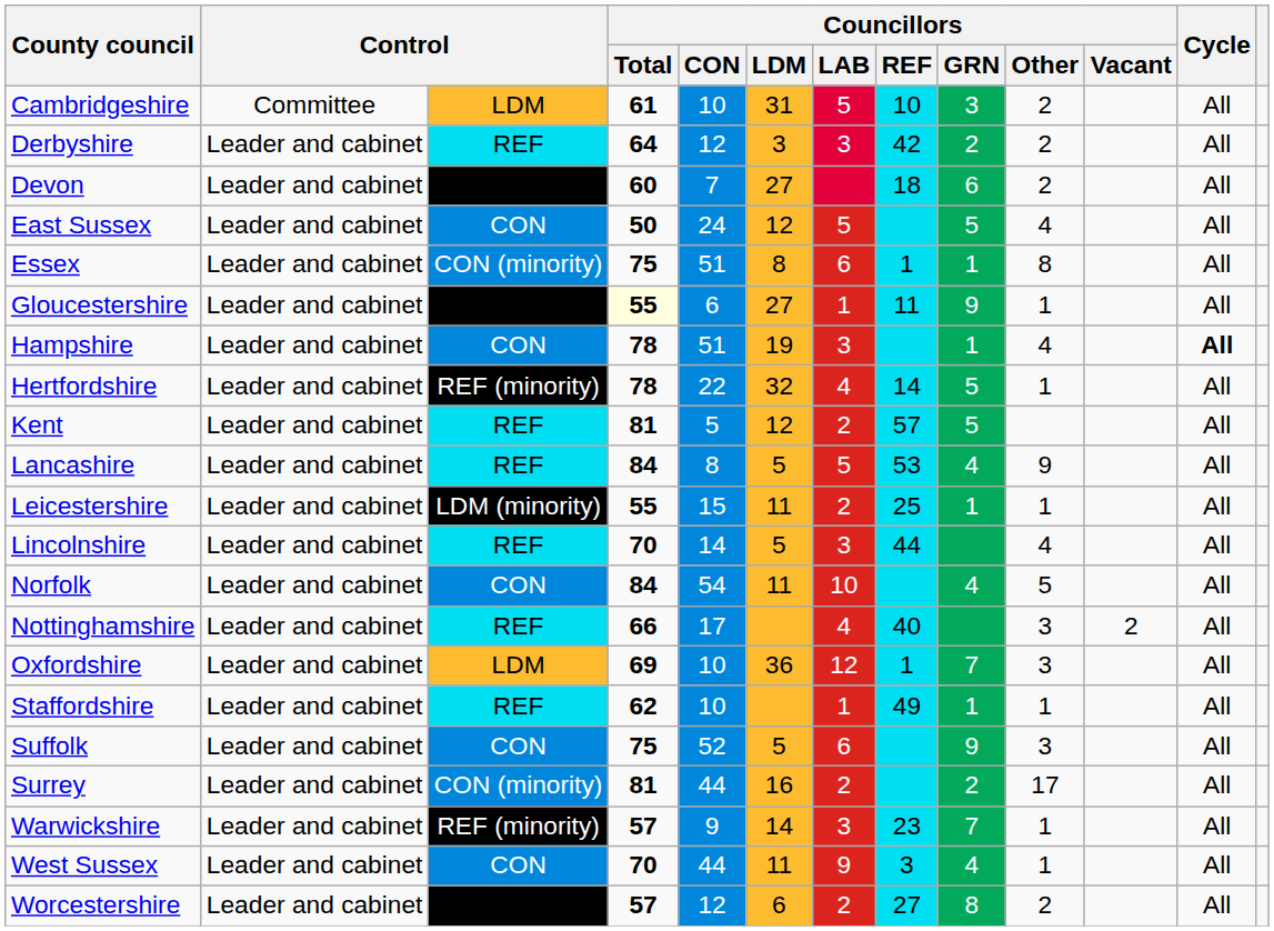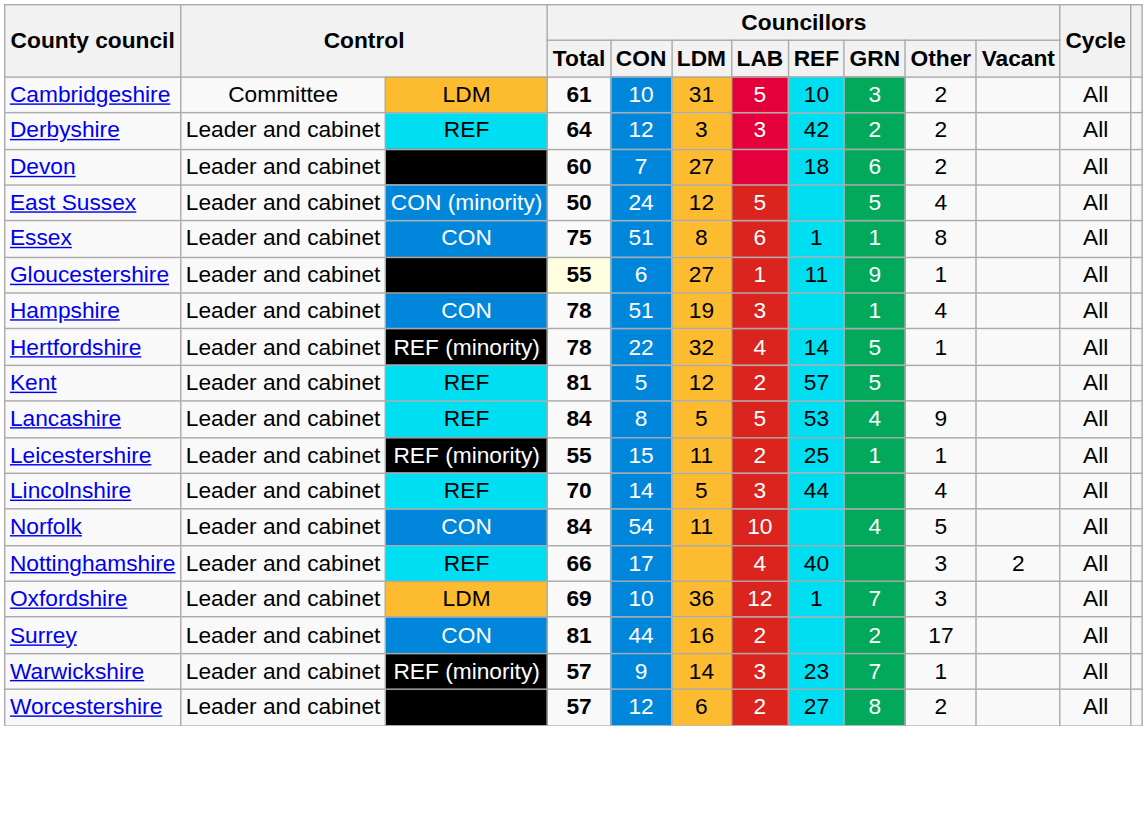 <table class="wikitable sortable" style="text-align:center;">
 <tr>
 <th rowspan="2">County council</th>
 <th colspan="2" rowspan="2">Control</th>
 <th colspan="8">Councillors</th>
 <th rowspan="2">Cycle</th>
 <th rowspan="2"></th>
 </tr>
 <tr>
 <th>Total</th>
 <th>CON</th>
 <th>LDM</th>
 <th>LAB</th>
 <th>REF</th>
 <th>GRN</th>
 <th>Other</th>
 <th>Vacant</th>
 </tr>
 <tr>
 <td style="background:default; text-align:left"><a href='#'>Cambridgeshire</a></td>
 <td>Committee</td>
 <td style="background:#FDBB30;">LDM</td>
 <td><strong>61</strong></td>
 <td style="color:white; background:#0087DC;">10</td>
 <td style="background:#FDBB30;">31</td>
 <td style="color:white; background:#E4003B;">5</td>
 <td style="background:#00DEF2;">10</td>
 <td style="color:white; background:#02A95B;">3</td>
 <td>2</td>
 <td></td>
 <td>All</td>
 <td> </td>
 </tr>
 <tr>
 <td style="background:default; text-align:left"><a href='#'>Derbyshire</a></td>
 <td>Leader and cabinet</td>
 <td style="background:#00DEF2;">REF</td>
 <td><strong>64</strong></td>
 <td style="color:white; background:#0087DC;">12</td>
 <td style="background:#FDBB30;">3</td>
 <td style="color:white; background:#E4003B;">3</td>
 <td style="background:#00DEF2;">42</td>
 <td style="color:white; background:#02A95B;">2</td>
 <td>2</td>
 <td></td>
 <td>All</td>
 <td> </td>
 </tr>
 <tr>
 <td style="background:default; text-align:left"><a href='#'>Devon</a></td>
 <td>Leader and cabinet</td>
 <td style="color:white; background:black;"></td>
 <td><strong>60</strong></td>
 <td style="color:white; background:#0087DC;">7</td>
 <td style="background:#FDBB30;">27</td>
 <td style="color:white; background:#E4003B;"></td>
 <td style="background:#00DEF2;">18</td>
 <td style="color:white; background:#02A95B;">6</td>
 <td>2</td>
 <td></td>
 <td>All</td>
 <td> </td>
 </tr>
 <tr>
 <td style="background:default; text-align:left"><a href='#'>East Sussex</a></td>
 <td>Leader and cabinet</td>
-<td style="color:white; background:#0087DC;">CON</td>
+<td style="color:white; background:#0087DC;">CON (minority)</td>
 <td><strong>50</strong></td>
 <td style="color:white; background:#0087DC;">24</td>
 <td style="background:#FDBB30;">12</td>
 <td style="color:white; background:#DC241f;">5</td>
 <td style="background:#00DEF2;"></td>
 <td style="color:white; background:#02A95B;">5</td>
 <td>4</td>
 <td></td>
 <td>All</td>
 <td> </td>
 </tr>
 <tr>
 <td style="background:default; text-align:left"><a href='#'>Essex</a></td>
 <td>Leader and cabinet</td>
-<td style="color:white; background:#0087DC;">CON (minority)</td>
+<td style="color:white; background:#0087DC;">CON</td>
 <td><strong>75</strong></td>
 <td style="color:white; background:#0087DC;">51</td>
 <td style="background:#FDBB30;">8</td>
 <td style="color:white; background:#DC241f;">6</td>
 <td style="background:#00DEF2;">1</td>
 <td style="color:white; background:#02A95B;">1</td>
 <td>8</td>
 <td></td>
 <td>All</td>
 <td> </td>
 </tr>
 <tr>
 <td style="background:default; text-align:left"><a href='#'>Gloucestershire</a></td>
 <td>Leader and cabinet</td>
 <td style="color:white; background:black;"></td>
 <td style="background: lightyellow;"><strong>55</strong></td>
 <td style="color:white; background:#0087DC;">6</td>
 <td style="background:#FDBB30;">27</td>
 <td style="color:white; background:#DC241f;">1</td>
 <td style="background:#00DEF2;">11</td>
 <td style="color:white; background:#02A95B;">9</td>
 <td>1</td>
 <td></td>
 <td>All</td>
 <td> </td>
 </tr>
 <tr>
 <td style="background:default; text-align:left"><a href='#'>Hampshire</a></td>
 <td>Leader and cabinet</td>
 <td style="color:white; background:#0087DC;">CON</td>
 <td><strong>78</strong></td>
 <td style="color:white; background:#0087DC;">51</td>
 <td style="background:#FDBB30;">19</td>
 <td style="color:white; background:#DC241f;">3</td>
 <td style="background:#00DEF2;"></td>
 <td style="color:white; background:#02A95B;">1</td>
 <td>4</td>
 <td></td>
-<td><strong>All</strong></td>
+<td>All</td>
 <td> </td>
 </tr>
 <tr>
 <td style="background:default; text-align:left"><a href='#'>Hertfordshire</a></td>
 <td>Leader and cabinet</td>
 <td style="color:white; background:black;">REF (minority)</td>
 <td><strong>78</strong></td>
 <td style="color:white; background:#0087DC;">22</td>
 <td style="background:#FDBB30;">32</td>
 <td style="color:white; background:#DC241f;">4</td>
 <td style="background:#00DEF2;">14</td>
 <td style="color:white; background:#02A95B;">5</td>
 <td>1</td>
 <td></td>
 <td>All</td>
 <td> </td>
 </tr>
 <tr>
 <td style="background:default; text-align:left"><a href='#'>Kent</a></td>
 <td>Leader and cabinet</td>
 <td style="background:#00DEF2;">REF</td>
 <td><strong>81</strong></td>
 <td style="color:white; background:#0087DC;">5</td>
 <td style="background:#FDBB30;">12</td>
 <td style="color:white; background:#DC241f;">2</td>
 <td style="background:#00DEF2;">57</td>
 <td style="color:white; background:#02A95B;">5</td>
 <td></td>
 <td></td>
 <td>All</td>
 <td> </td>
 </tr>
 <tr>
 <td style="background:default; text-align:left"><a href='#'>Lancashire</a></td>
 <td>Leader and cabinet</td>
 <td style="background:#00DEF2;">REF</td>
 <td><strong>84</strong></td>
 <td style="color:white; background:#0087DC;">8</td>
 <td style="background:#FDBB30;">5</td>
 <td style="color:white; background:#DC241f;">5</td>
 <td style="background:#00DEF2;">53</td>
 <td style="color:white; background:#02A95B;">4</td>
 <td>9</td>
 <td></td>
 <td>All</td>
 <td> </td>
 </tr>
 <tr>
 <td style="background:default; text-align:left"><a href='#'>Leicestershire</a></td>
 <td>Leader and cabinet</td>
-<td style="color:white; background:black;">LDM (minority)</td>
+<td style="color:white; background:black;">REF (minority)</td>
 <td><strong>55</strong></td>
 <td style="color:white; background:#0087DC;">15</td>
 <td style="background:#FDBB30;">11</td>
 <td style="color:white; background:#DC241f;">2</td>
 <td style="background:#00DEF2;">25</td>
 <td style="color:white; background:#02A95B;">1</td>
 <td>1</td>
 <td></td>
 <td>All</td>
 <td> </td>
 </tr>
 <tr>
 <td style="background:default; text-align:left"><a href='#'>Lincolnshire</a></td>
 <td>Leader and cabinet</td>
 <td style="background:#00DEF2;">REF</td>
 <td><strong>70</strong></td>
 <td style="color:white; background:#0087DC;">14</td>
 <td style="background:#FDBB30;">5</td>
 <td style="color:white; background:#DC241f;">3</td>
 <td style="background:#00DEF2;">44</td>
 <td style="color:white; background:#02A95B;"></td>
 <td>4</td>
 <td></td>
 <td>All</td>
 <td> </td>
 </tr>
 <tr>
 <td style="background:default; text-align:left"><a href='#'>Norfolk</a></td>
 <td>Leader and cabinet</td>
 <td style="color:white; background:#0087DC;">CON</td>
 <td><strong>84</strong></td>
 <td style="color:white; background:#0087DC;">54</td>
 <td style="background:#FDBB30;">11</td>
 <td style="color:white; background:#DC241f;">10</td>
 <td style="background:#00DEF2;"></td>
 <td style="color:white; background:#02A95B;">4</td>
 <td>5</td>
 <td></td>
 <td>All</td>
 <td> </td>
 </tr>
 <tr>
 <td style="background:default; text-align:left"><a href='#'>Nottinghamshire</a></td>
 <td>Leader and cabinet</td>
 <td style="background:#00DEF2;">REF</td>
 <td><strong>66</strong></td>
 <td style="color:white; background:#0087DC;">17</td>
 <td style="background:#FDBB30;"></td>
 <td style="color:white; background:#DC241f;">4</td>
 <td style="background:#00DEF2;">40</td>
 <td style="color:white; background:#02A95B;"></td>
 <td>3</td>
 <td>2</td>
 <td>All</td>
 <td> </td>
 </tr>
 <tr>
 <td style="background:default; text-align:left"><a href='#'>Oxfordshire</a></td>
 <td>Leader and cabinet</td>
 <td style="background:#FDBB30;">LDM</td>
 <td><strong>69</strong></td>
 <td style="color:white; background:#0087DC;">10</td>
 <td style="background:#FDBB30;">36</td>
 <td style="color:white; background:#DC241f;">12</td>
 <td style="background:#00DEF2;">1</td>
 <td style="color:white; background:#02A95B;">7</td>
 <td>3</td>
 <td></td>
 <td>All</td>
 <td> </td>
 </tr>
 <tr>
-<td style="background:default; text-align:left"><a href='#'>Staffordshire</a></td>
-<td>Leader and cabinet</td>
-<td style="background:#00DEF2;">REF</td>
-<td><strong>62</strong></td>
-<td style="color:white; background:#0087DC;">10</td>
-<td style="background:#FDBB30;"></td>
-<td style="color:white; background:#DC241f;">1</td>
-<td style="background:#00DEF2;">49</td>
-<td style="color:white; background:#02A95B;">1</td>
-<td>1</td>
-<td></td>
-<td>All</td>
-<td> </td>
-</tr>
-<tr>
-<td style="background:default; text-align:left"><a href='#'>Suffolk</a></td>
+<td style="background:default; text-align:left"><a href='#'>Surrey</a></td>
 <td>Leader and cabinet</td>
 <td style="color:white; background:#0087DC;">CON</td>
-<td><strong>75</strong></td>
-<td style="color:white; background:#0087DC;">52</td>
-<td style="background:#FDBB30;">5</td>
-<td style="color:white; background:#DC241f;">6</td>
-<td style="background:#00DEF2;"></td>
-<td style="color:white; background:#02A95B;">9</td>
-<td>3</td>
-<td></td>
-<td>All</td>
-<td> </td>
-</tr>
-<tr>
-<td style="background:default; text-align:left"><a href='#'>Surrey</a></td>
-<td>Leader and cabinet</td>
-<td style="color:white; background:#0087DC;">CON (minority)</td>
 <td><strong>81</strong></td>
 <td style="color:white; background:#0087DC;">44</td>
 <td style="background:#FDBB30;">16</td>
 <td style="color:white; background:#DC241f;">2</td>
 <td style="background:#00DEF2;"></td>
 <td style="color:white; background:#02A95B;">2</td>
 <td>17</td>
 <td></td>
 <td>All</td>
 <td> </td>
 </tr>
 <tr>
 <td style="background:default; text-align:left"><a href='#'>Warwickshire</a></td>
 <td>Leader and cabinet</td>
 <td style="color:white; background:black;">REF (minority)</td>
 <td><strong>57</strong></td>
 <td style="color:white; background:#0087DC;">9</td>
 <td style="background:#FDBB30;">14</td>
 <td style="color:white; background:#DC241f;">3</td>
 <td style="background:#00DEF2;">23</td>
 <td style="color:white; background:#02A95B;">7</td>
 <td>1</td>
 <td></td>
 <td>All</td>
 <td> </td>
 </tr>
 <tr>
-<td style="background:default; text-align:left"><a href='#'>West Sussex</a></td>
-<td>Leader and cabinet</td>
-<td style="color:white; background:#0087DC;">CON</td>
-<td><strong>70</strong></td>
-<td style="color:white; background:#0087DC;">44</td>
-<td style="background:#FDBB30;">11</td>
-<td style="color:white; background:#DC241f;">9</td>
-<td style="background:#00DEF2;">3</td>
-<td style="color:white; background:#02A95B;">4</td>
-<td>1</td>
-<td></td>
-<td>All</td>
-<td> </td>
-</tr>
-<tr>
 <td style="background:default; text-align:left"><a href='#'>Worcestershire</a></td>
 <td>Leader and cabinet</td>
 <td style="color:white; background:black;"></td>
 <td><strong>57</strong></td>
 <td style="color:white; background:#0087DC;">12</td>
 <td style="background:#FDBB30;">6</td>
 <td style="color:white; background:#DC241f;">2</td>
 <td style="background:#00DEF2;">27</td>
 <td style="color:white; background:#02A95B;">8</td>
 <td>2</td>
 <td></td>
 <td>All</td>
 <td> </td>
 </tr>
 </table>
